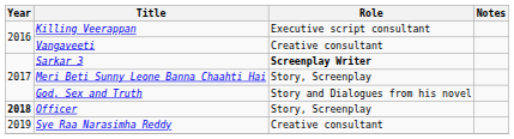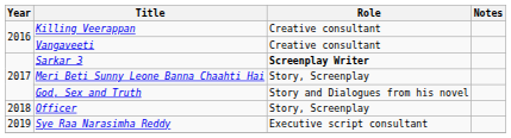 <table class="wikitable">
 <tr>
 <th>Year</th>
 <th>Title</th>
 <th>Role</th>
 <th>Notes</th>
 </tr>
 <tr>
 <td rowspan="2">2016</td>
 <td><em><a href='#'>Killing Veerappan</a></em></td>
-<td>Executive script consultant</td>
+<td>Creative consultant</td>
 <td></td>
 </tr>
 <tr>
 <td><em><a href='#'>Vangaveeti</a></em></td>
 <td>Creative consultant</td>
 <td></td>
 </tr>
 <tr>
 <td rowspan="3">2017</td>
 <td><em><a href='#'>Sarkar 3</a></em></td>
 <td><strong>Screenplay Writer</strong></td>
 <td></td>
 </tr>
 <tr>
 <td><em><a href='#'>Meri Beti Sunny Leone Banna Chaahti Hai</a></em></td>
 <td>Story, Screenplay</td>
 <td></td>
 </tr>
 <tr>
 <td><em><a href='#'>God, Sex and Truth</a></em></td>
 <td>Story and Dialogues from his novel</td>
 <td></td>
 </tr>
 <tr>
-<td><strong>2018</strong></td>
+<td>2018</td>
 <td><em><a href='#'>Officer</a></em></td>
 <td>Story, Screenplay</td>
 <td></td>
 </tr>
 <tr>
 <td>2019</td>
 <td><em><a href='#'>Sye Raa Narasimha Reddy</a></em></td>
-<td>Creative consultant</td>
+<td>Executive script consultant</td>
 <td></td>
 </tr>
 <tr>
 </tr>
 </table>
